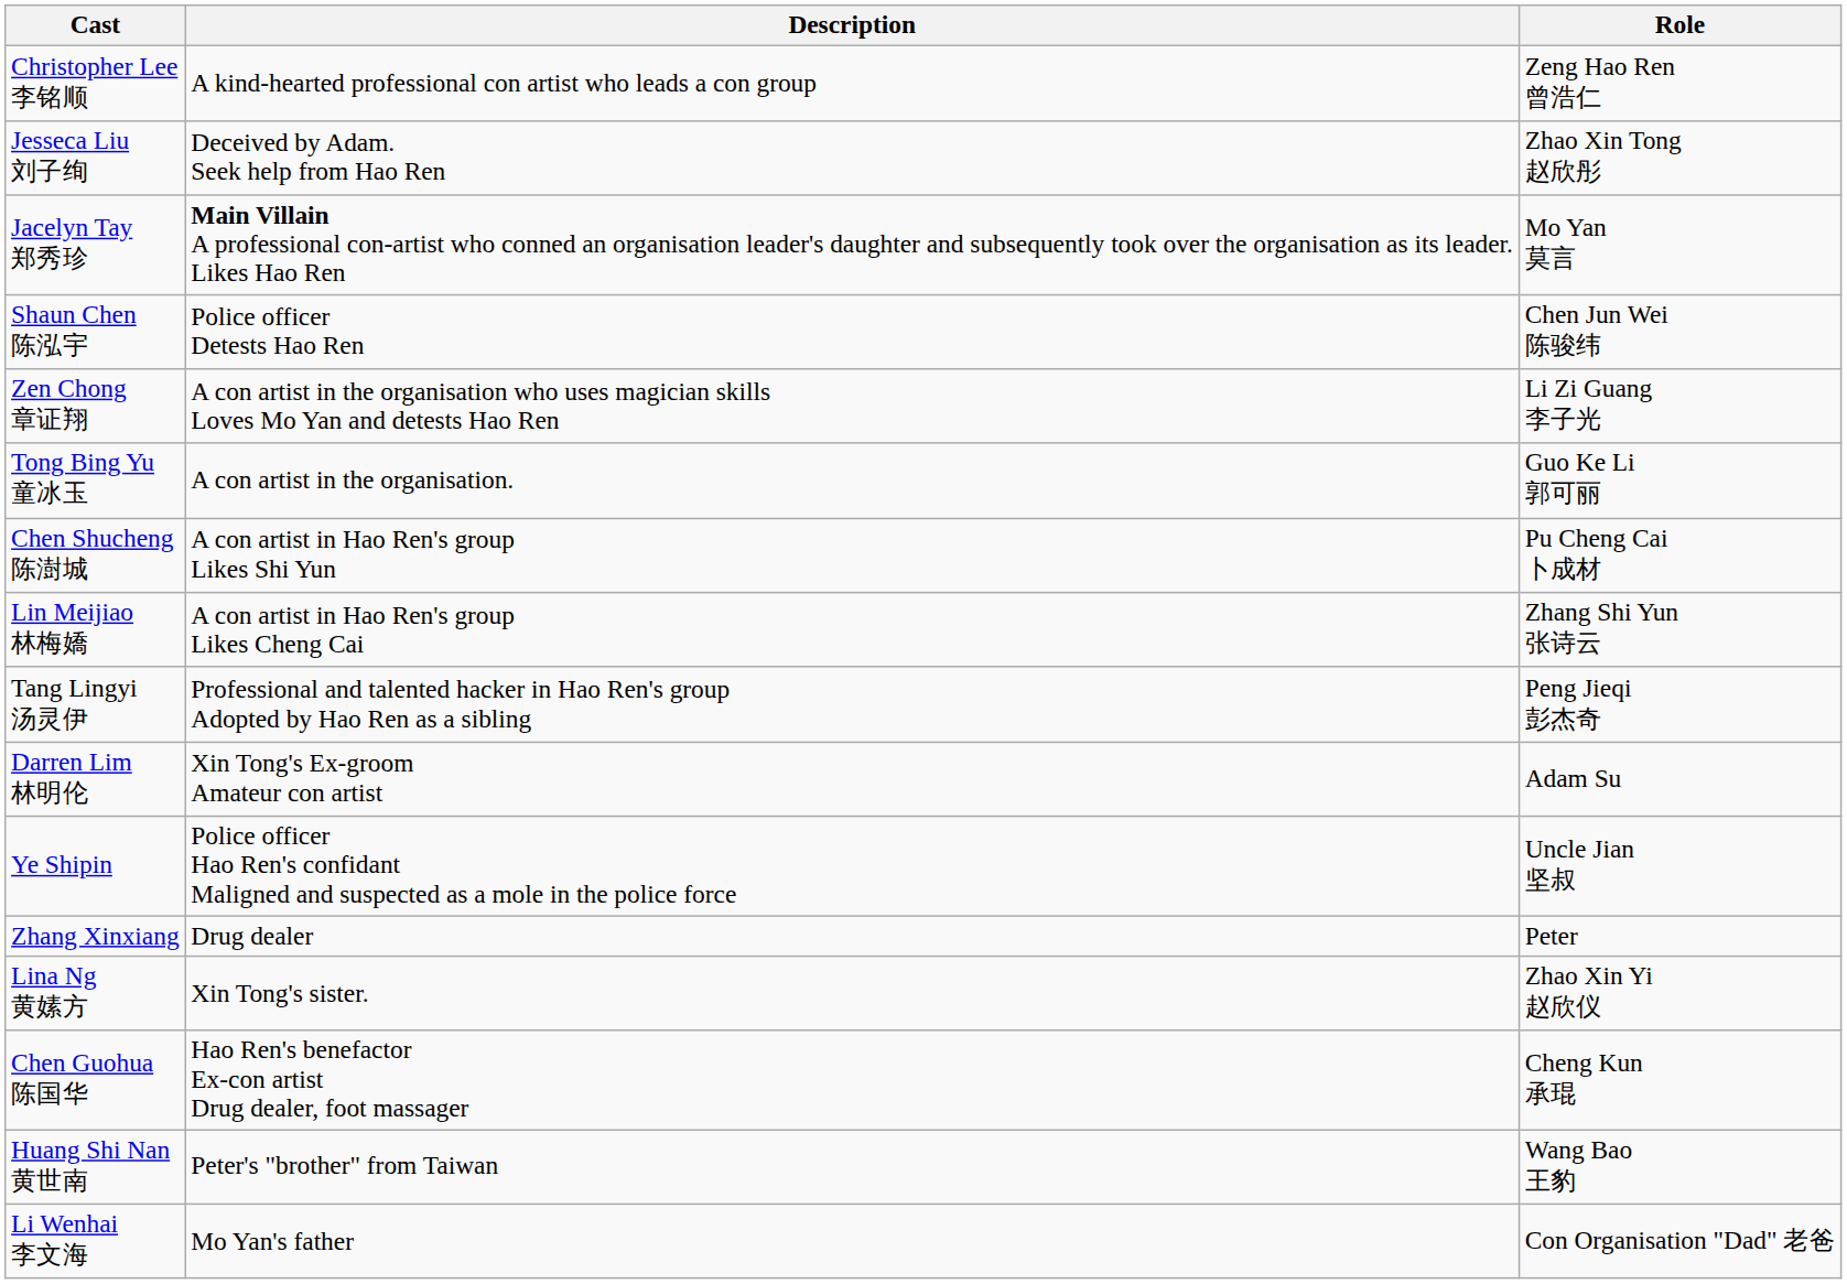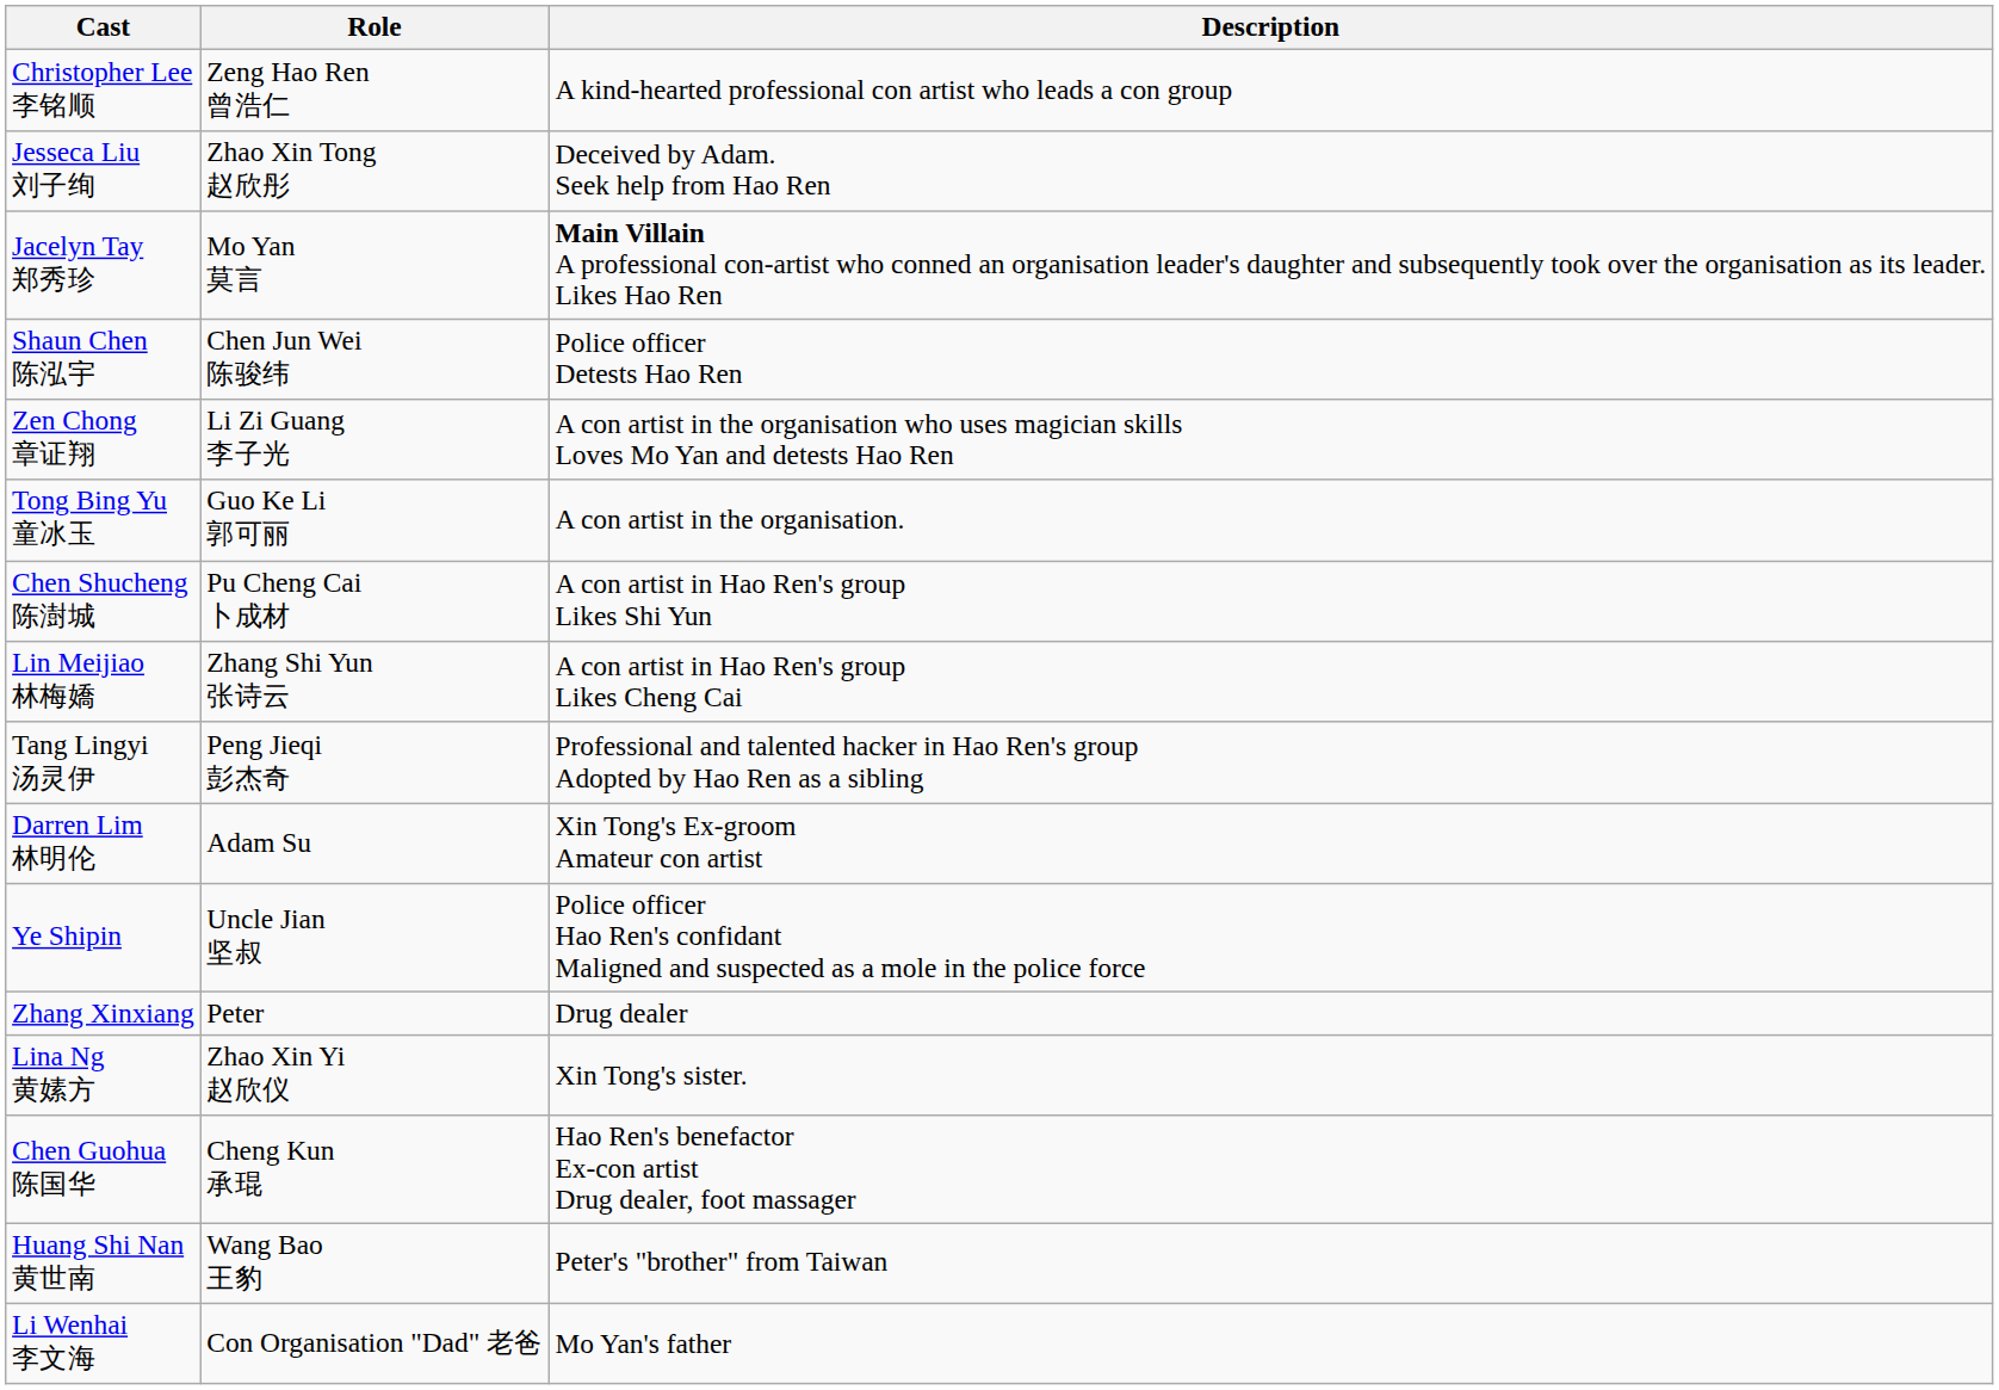 <table class="wikitable">
 <tr>
 <th>Cast</th>
+<th>Role</th>
 <th>Description</th>
-<th>Role</th>
 </tr>
 <tr>
 <td><a href='#'>Christopher Lee</a> <br> 李铭顺</td>
+<td>Zeng Hao Ren <br> 曾浩仁</td>
 <td>A kind-hearted professional con artist who leads a con group</td>
-<td>Zeng Hao Ren <br> 曾浩仁</td>
 </tr>
 <tr>
 <td><a href='#'>Jesseca Liu</a> <br> 刘子绚</td>
+<td>Zhao Xin Tong <br> 赵欣彤</td>
 <td>Deceived by Adam.<br>Seek help from Hao Ren</td>
-<td>Zhao Xin Tong <br> 赵欣彤</td>
 </tr>
 <tr>
 <td><a href='#'>Jacelyn Tay</a> <br> 郑秀珍</td>
+<td>Mo Yan <br> 莫言</td>
 <td><strong>Main Villain</strong> <br> A professional con-artist who conned an organisation leader's daughter and subsequently took over the organisation as its leader.<br> Likes Hao Ren</td>
-<td>Mo Yan <br> 莫言</td>
 </tr>
 <tr>
 <td><a href='#'>Shaun Chen</a> <br> 陈泓宇</td>
+<td>Chen Jun Wei <br> 陈骏纬</td>
 <td>Police officer<br>Detests Hao Ren</td>
-<td>Chen Jun Wei <br> 陈骏纬</td>
 </tr>
 <tr>
 <td><a href='#'>Zen Chong</a> <br> 章证翔</td>
+<td>Li Zi Guang <br>李子光</td>
 <td>A con artist in the organisation who uses magician skills<br> Loves Mo Yan and detests Hao Ren</td>
-<td>Li Zi Guang <br>李子光</td>
 </tr>
 <tr>
 <td><a href='#'>Tong Bing Yu</a> <br> 童冰玉</td>
+<td>Guo Ke Li <br> 郭可丽</td>
 <td>A con artist in the organisation.</td>
-<td>Guo Ke Li <br> 郭可丽</td>
 </tr>
 <tr>
 <td><a href='#'>Chen Shucheng</a> <br> 陈澍城</td>
+<td>Pu Cheng Cai <br>卜成材</td>
 <td>A con artist in Hao Ren's group<br> Likes Shi Yun</td>
-<td>Pu Cheng Cai <br>卜成材</td>
 </tr>
 <tr>
 <td><a href='#'>Lin Meijiao</a> <br> 林梅嬌</td>
+<td>Zhang Shi Yun <br> 张诗云</td>
 <td>A con artist in Hao Ren's group<br> Likes Cheng Cai</td>
-<td>Zhang Shi Yun <br> 张诗云</td>
 </tr>
 <tr>
 <td>Tang Lingyi <br> 汤灵伊</td>
+<td>Peng Jieqi <br>彭杰奇</td>
 <td>Professional and talented hacker in Hao Ren's group<br> Adopted by Hao Ren as a sibling</td>
-<td>Peng Jieqi <br>彭杰奇</td>
 </tr>
 <tr>
 <td><a href='#'>Darren Lim</a> <br> 林明伦</td>
+<td>Adam Su</td>
 <td>Xin Tong's Ex-groom<br> Amateur con artist</td>
-<td>Adam Su</td>
 </tr>
 <tr>
 <td><a href='#'>Ye Shipin</a></td>
+<td>Uncle Jian <br> 坚叔</td>
 <td>Police officer<br> Hao Ren's confidant<br>Maligned and suspected as a mole in the police force</td>
-<td>Uncle Jian <br> 坚叔</td>
 </tr>
 <tr>
 <td><a href='#'>Zhang Xinxiang</a></td>
+<td>Peter</td>
 <td>Drug dealer<br></td>
-<td>Peter</td>
 </tr>
 <tr>
 <td><a href='#'>Lina Ng</a> <br> 黄嫊方</td>
+<td>Zhao Xin Yi <br> 赵欣仪</td>
 <td>Xin Tong's sister.</td>
-<td>Zhao Xin Yi <br> 赵欣仪</td>
 </tr>
 <tr>
 <td><a href='#'>Chen Guohua</a> <br> 陈国华</td>
+<td>Cheng Kun <br> 承琨</td>
 <td>Hao Ren's benefactor <br>Ex-con artist<br> Drug dealer, foot massager</td>
-<td>Cheng Kun <br> 承琨</td>
 </tr>
 <tr>
 <td><a href='#'>Huang Shi Nan</a> <br> 黄世南</td>
+<td>Wang Bao <br> 王豹</td>
 <td>Peter's "brother" from Taiwan</td>
-<td>Wang Bao <br> 王豹</td>
 </tr>
 <tr>
 <td><a href='#'>Li Wenhai</a> <br> 李文海</td>
+<td>Con Organisation "Dad" 老爸</td>
 <td>Mo Yan's father</td>
-<td>Con Organisation "Dad" 老爸</td>
 </tr>
 </table>
